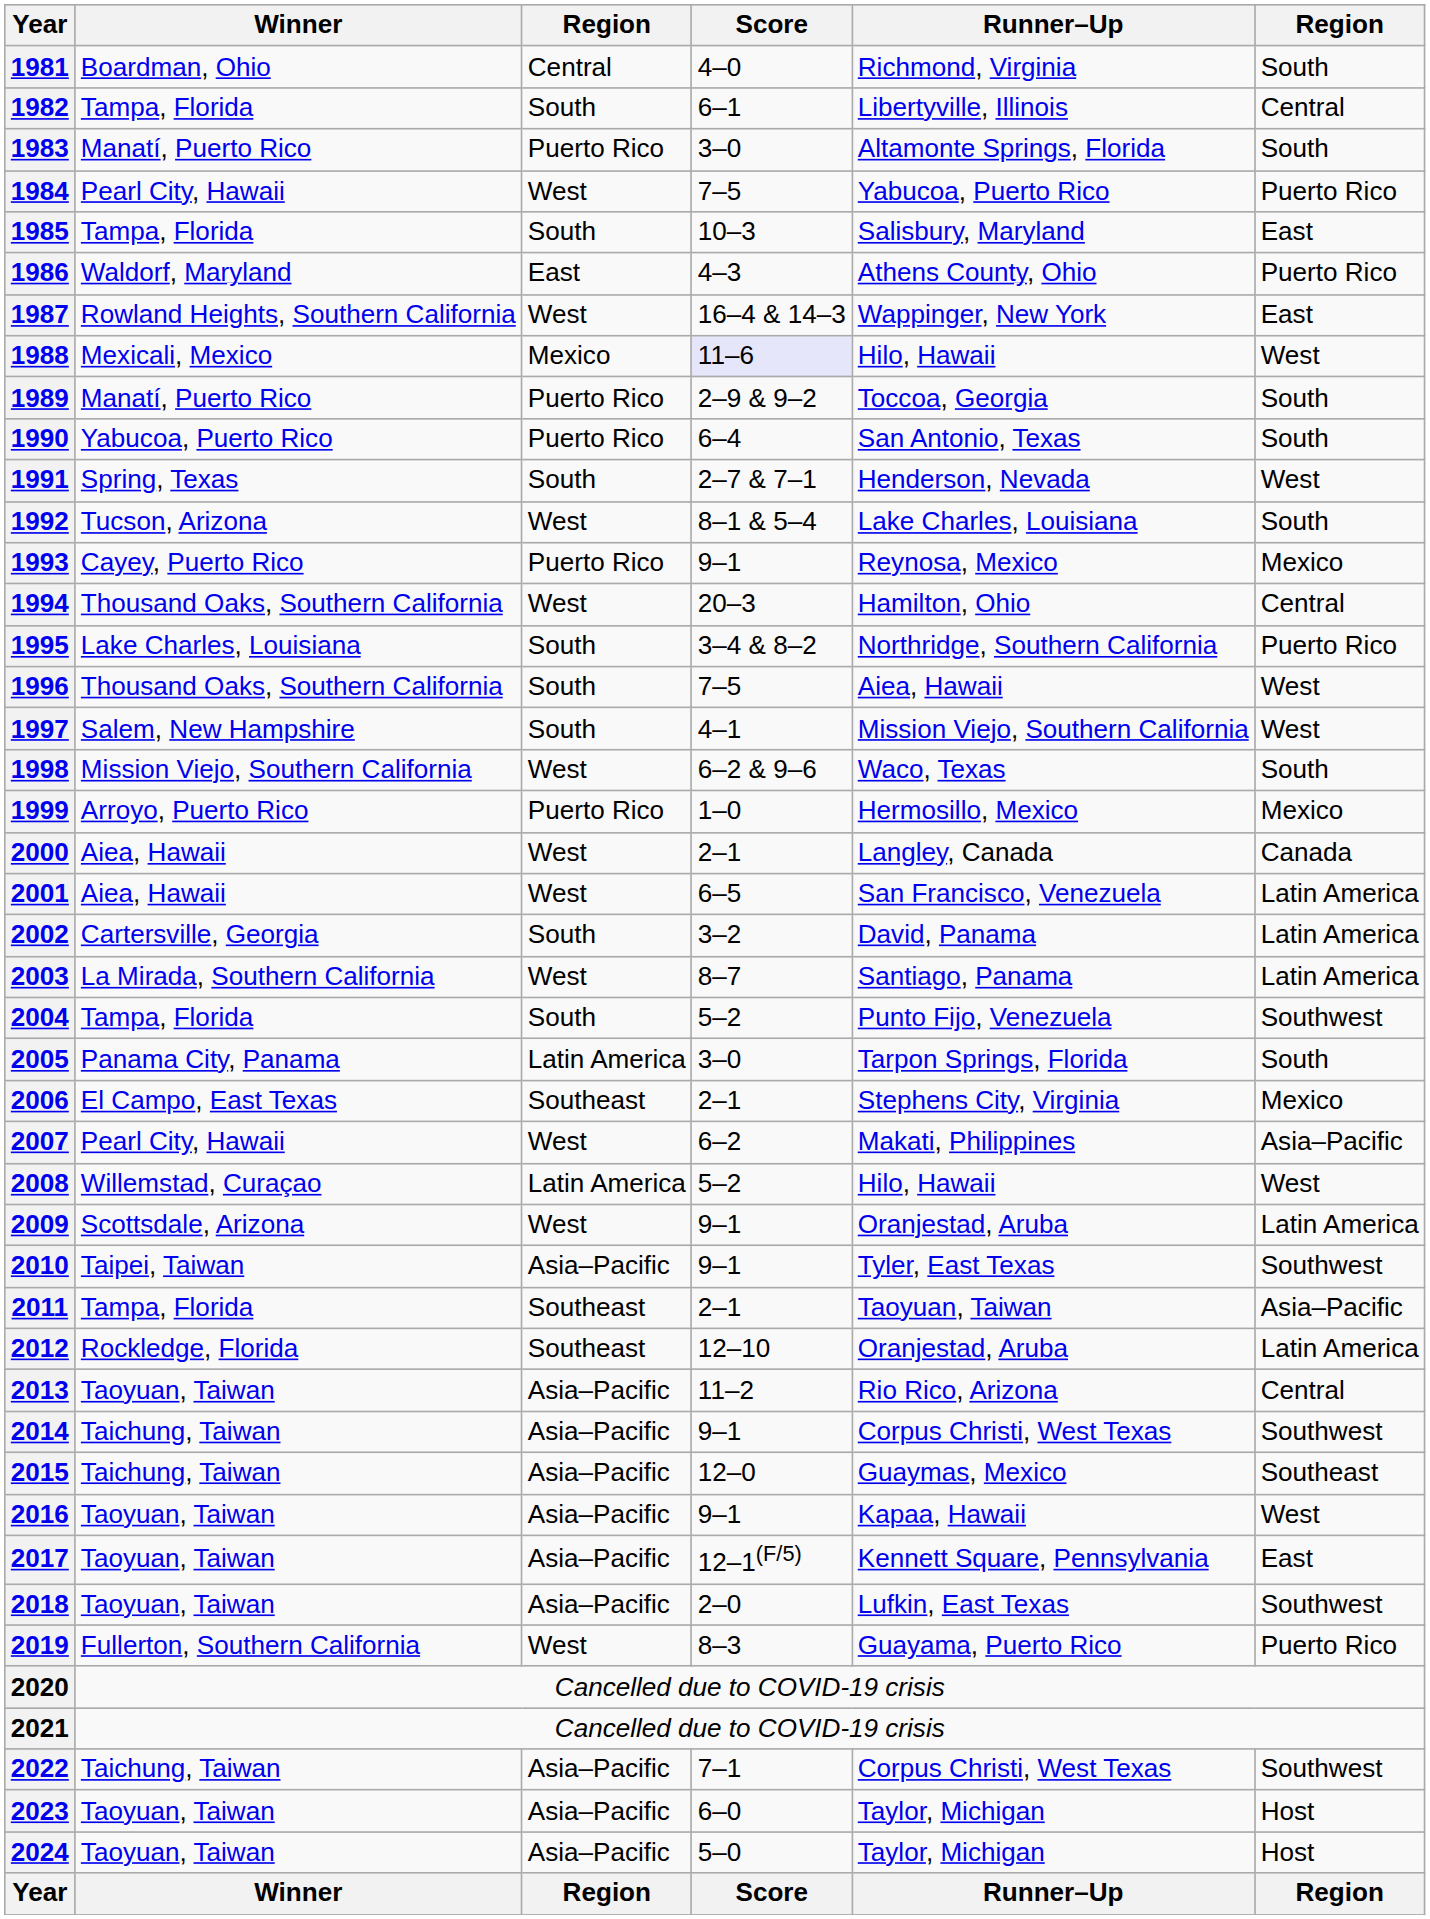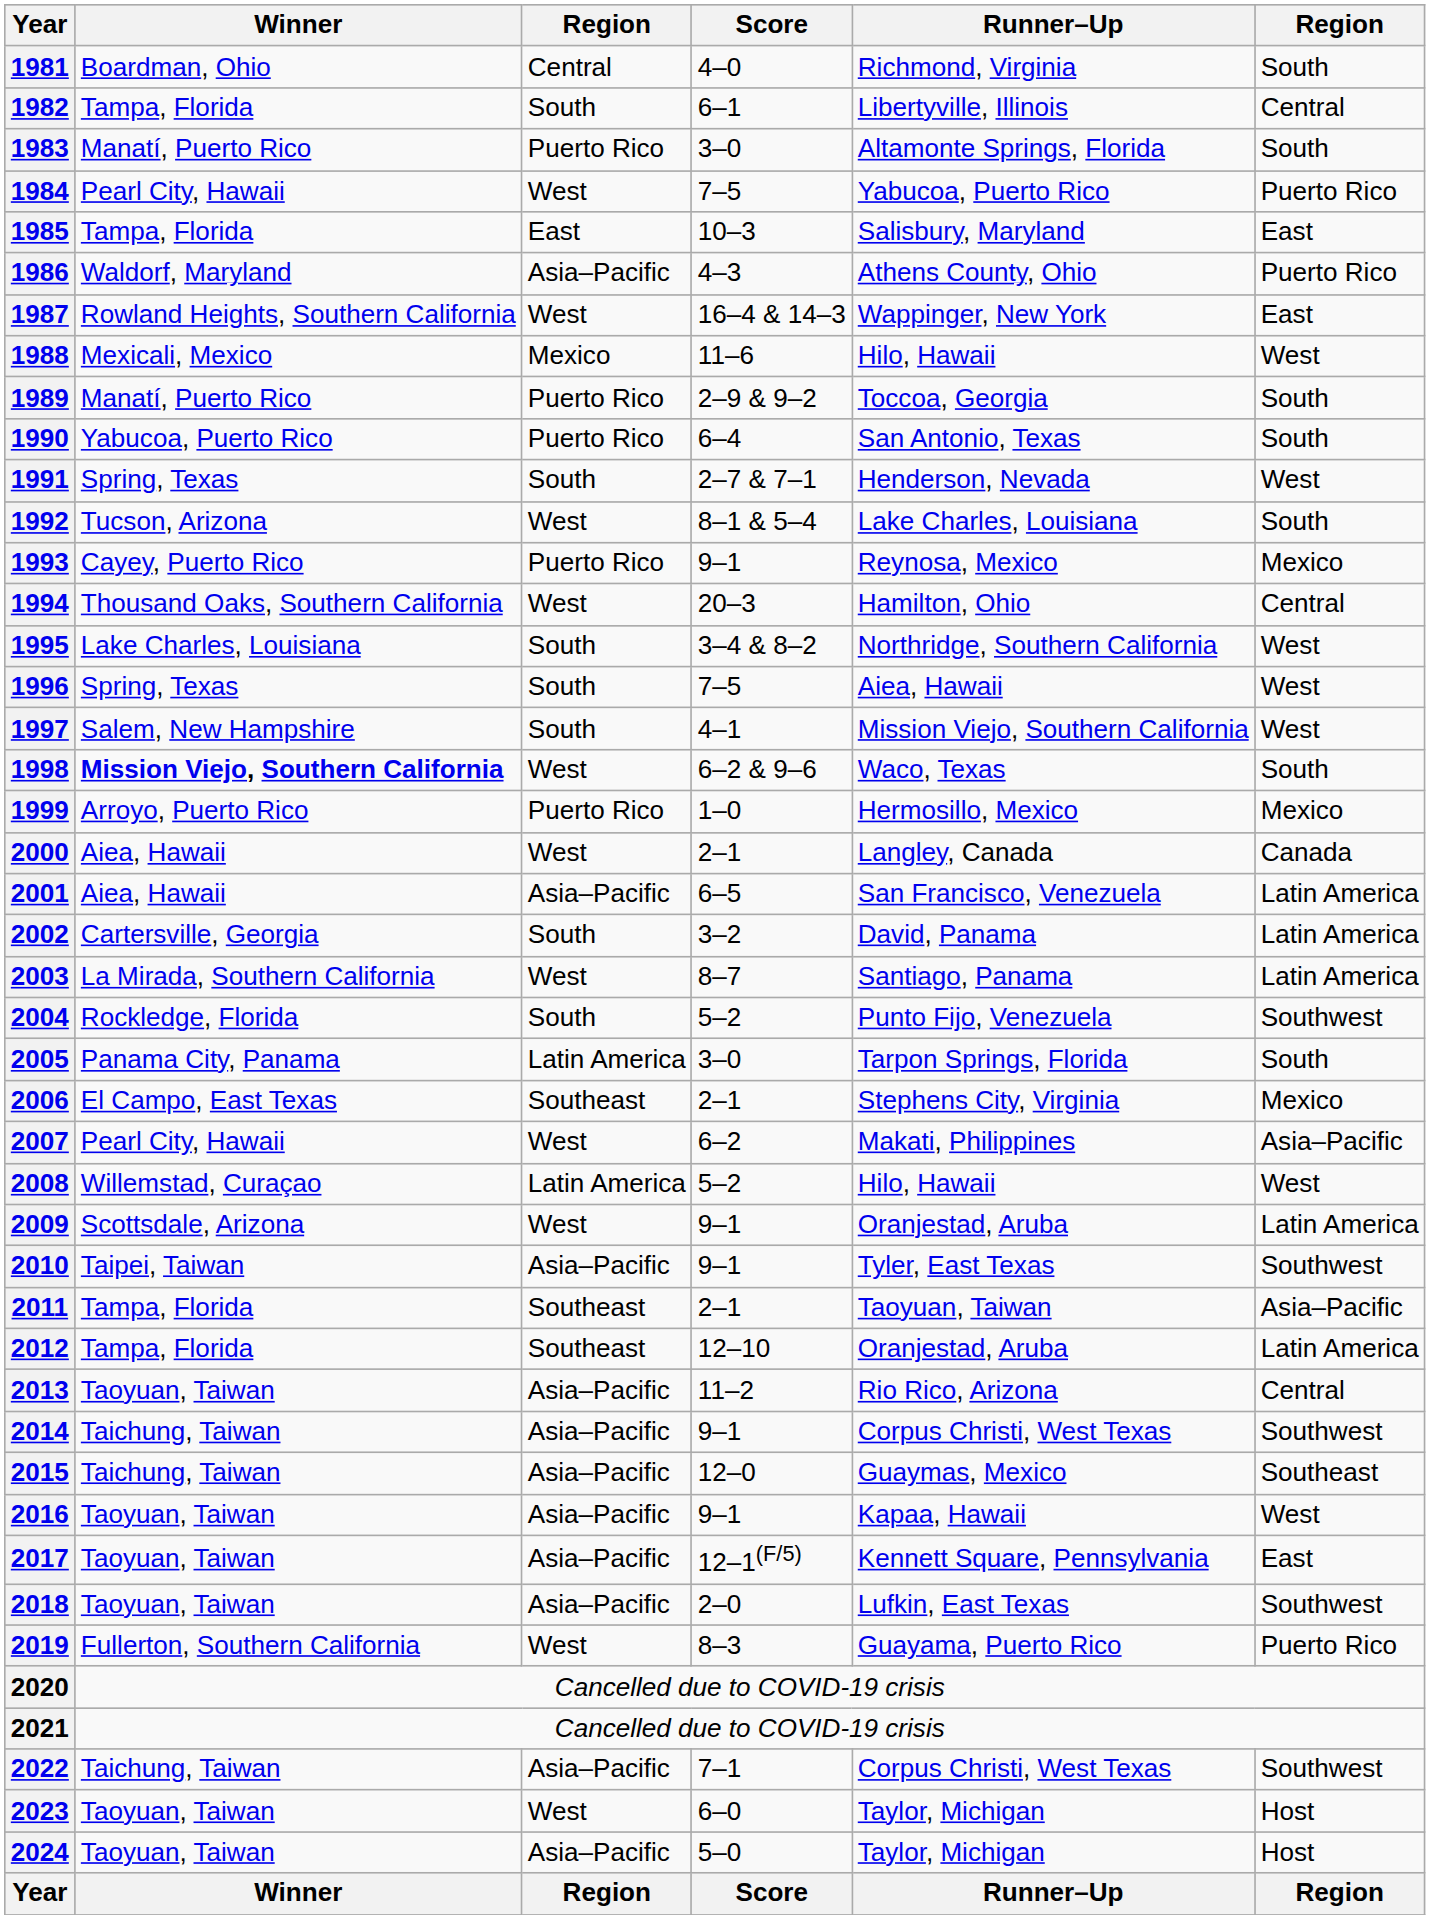 <table class="wikitable sticky-header mw-datatable" style="font-size: 100%; text-align: left;">
 <tr>
 <th scope="col">Year</th>
 <th scope="col">Winner</th>
 <th scope="col">Region</th>
 <th scope="col">Score</th>
 <th scope="col">Runner–Up</th>
 <th scope="col">Region</th>
 </tr>
 <tr>
 <th scope="row"><a href='#'>1981</a></th>
 <td> <a href='#'>Boardman</a>, <a href='#'>Ohio</a></td>
 <td>Central</td>
 <td>4–0</td>
 <td> <a href='#'>Richmond</a>, <a href='#'>Virginia</a></td>
 <td>South</td>
 </tr>
 <tr>
 <th scope="row"><a href='#'>1982</a></th>
 <td> <a href='#'>Tampa</a>, <a href='#'>Florida</a></td>
 <td>South</td>
 <td>6–1</td>
 <td> <a href='#'>Libertyville</a>, <a href='#'>Illinois</a></td>
 <td>Central</td>
 </tr>
 <tr>
 <th scope="row"><a href='#'>1983</a></th>
 <td> <a href='#'>Manatí</a>, <a href='#'>Puerto Rico</a></td>
 <td>Puerto Rico</td>
 <td>3–0</td>
 <td> <a href='#'>Altamonte Springs</a>, <a href='#'>Florida</a></td>
 <td>South</td>
 </tr>
 <tr>
 <th scope="row"><a href='#'>1984</a></th>
 <td> <a href='#'>Pearl City</a>, <a href='#'>Hawaii</a></td>
 <td>West</td>
 <td>7–5</td>
 <td> <a href='#'>Yabucoa</a>, <a href='#'>Puerto Rico</a></td>
 <td>Puerto Rico</td>
 </tr>
 <tr>
 <th scope="row"><a href='#'>1985</a></th>
 <td> <a href='#'>Tampa</a>, <a href='#'>Florida</a></td>
-<td>South</td>
+<td>East</td>
 <td>10–3</td>
 <td> <a href='#'>Salisbury</a>, <a href='#'>Maryland</a></td>
 <td>East</td>
 </tr>
 <tr>
 <th scope="row"><a href='#'>1986</a></th>
 <td> <a href='#'>Waldorf</a>, <a href='#'>Maryland</a></td>
-<td>East</td>
+<td>Asia–Pacific</td>
 <td>4–3</td>
 <td> <a href='#'>Athens County</a>, <a href='#'>Ohio</a></td>
 <td>Puerto Rico</td>
 </tr>
 <tr>
 <th scope="row"><a href='#'>1987</a></th>
 <td> <a href='#'>Rowland Heights</a>, <a href='#'>Southern California</a></td>
 <td>West</td>
 <td>16–4 & 14–3</td>
 <td> <a href='#'>Wappinger</a>, <a href='#'>New York</a></td>
 <td>East</td>
 </tr>
 <tr>
 <th scope="row"><a href='#'>1988</a></th>
 <td> <a href='#'>Mexicali</a>, <a href='#'>Mexico</a></td>
 <td>Mexico</td>
-<td style="background: lavender;">11–6</td>
+<td>11–6</td>
 <td>  <a href='#'>Hilo</a>, <a href='#'>Hawaii</a></td>
 <td>West</td>
 </tr>
 <tr>
 <th scope="row"><a href='#'>1989</a></th>
 <td> <a href='#'>Manatí</a>, <a href='#'>Puerto Rico</a></td>
 <td>Puerto Rico</td>
 <td>2–9 & 9–2</td>
 <td> <a href='#'>Toccoa</a>, <a href='#'>Georgia</a></td>
 <td>South</td>
 </tr>
 <tr>
 <th scope="row"><a href='#'>1990</a></th>
 <td> <a href='#'>Yabucoa</a>, <a href='#'>Puerto Rico</a></td>
 <td>Puerto Rico</td>
 <td>6–4</td>
 <td> <a href='#'>San Antonio</a>, <a href='#'>Texas</a></td>
 <td>South</td>
 </tr>
 <tr>
 <th scope="row"><a href='#'>1991</a></th>
 <td> <a href='#'>Spring</a>, <a href='#'>Texas</a></td>
 <td>South</td>
 <td>2–7 & 7–1</td>
 <td> <a href='#'>Henderson</a>, <a href='#'>Nevada</a></td>
 <td>West</td>
 </tr>
 <tr>
 <th scope="row"><a href='#'>1992</a></th>
 <td> <a href='#'>Tucson</a>, <a href='#'>Arizona</a></td>
 <td>West</td>
 <td>8–1 & 5–4</td>
 <td> <a href='#'>Lake Charles</a>, <a href='#'>Louisiana</a></td>
 <td>South</td>
 </tr>
 <tr>
 <th scope="row"><a href='#'>1993</a></th>
 <td> <a href='#'>Cayey</a>, <a href='#'>Puerto Rico</a></td>
 <td>Puerto Rico</td>
 <td>9–1</td>
 <td> <a href='#'>Reynosa</a>, <a href='#'>Mexico</a></td>
 <td>Mexico</td>
 </tr>
 <tr>
 <th scope="row"><a href='#'>1994</a></th>
 <td> <a href='#'>Thousand Oaks</a>, <a href='#'>Southern California</a></td>
 <td>West</td>
 <td>20–3</td>
 <td> <a href='#'>Hamilton</a>, <a href='#'>Ohio</a></td>
 <td>Central</td>
 </tr>
 <tr>
 <th scope="row"><a href='#'>1995</a></th>
 <td> <a href='#'>Lake Charles</a>, <a href='#'>Louisiana</a></td>
 <td>South</td>
 <td>3–4 & 8–2</td>
 <td> <a href='#'>Northridge</a>, <a href='#'>Southern California</a></td>
-<td>Puerto Rico</td>
+<td>West</td>
 </tr>
 <tr>
 <th scope="row"><a href='#'>1996</a></th>
-<td> <a href='#'>Thousand Oaks</a>, <a href='#'>Southern California</a></td>
+<td> <a href='#'>Spring</a>, <a href='#'>Texas</a></td>
 <td>South</td>
 <td>7–5</td>
 <td> <a href='#'>Aiea</a>, <a href='#'>Hawaii</a></td>
 <td>West</td>
 </tr>
 <tr>
 <th scope="row"><a href='#'>1997</a></th>
 <td> <a href='#'>Salem</a>, <a href='#'>New Hampshire</a></td>
 <td>South</td>
 <td>4–1</td>
 <td> <a href='#'>Mission Viejo</a>, <a href='#'>Southern California</a></td>
 <td>West</td>
 </tr>
 <tr>
 <th scope="row"><a href='#'>1998</a></th>
-<td> <a href='#'>Mission Viejo</a>, <a href='#'>Southern California</a></td>
+<td><strong> <a href='#'>Mission Viejo</a>, <a href='#'>Southern California</a></strong></td>
 <td>West</td>
 <td>6–2 & 9–6</td>
 <td> <a href='#'>Waco</a>, <a href='#'>Texas</a></td>
 <td>South</td>
 </tr>
 <tr>
 <th scope="row"><a href='#'>1999</a></th>
 <td> <a href='#'>Arroyo</a>, <a href='#'>Puerto Rico</a></td>
 <td>Puerto Rico</td>
 <td>1–0</td>
 <td> <a href='#'>Hermosillo</a>, <a href='#'>Mexico</a></td>
 <td>Mexico</td>
 </tr>
 <tr>
 <th scope="row"><a href='#'>2000</a></th>
 <td> <a href='#'>Aiea</a>, <a href='#'>Hawaii</a></td>
 <td>West</td>
 <td>2–1</td>
 <td> <a href='#'>Langley</a>, Canada</td>
 <td>Canada</td>
 </tr>
 <tr>
 <th scope="row"><a href='#'>2001</a></th>
 <td> <a href='#'>Aiea</a>, <a href='#'>Hawaii</a></td>
-<td>West</td>
+<td>Asia–Pacific</td>
 <td>6–5</td>
 <td> <a href='#'>San Francisco</a>, <a href='#'>Venezuela</a></td>
 <td>Latin America</td>
 </tr>
 <tr>
 <th scope="row"><a href='#'>2002</a></th>
 <td> <a href='#'>Cartersville</a>, <a href='#'>Georgia</a></td>
 <td>South</td>
 <td>3–2</td>
 <td> <a href='#'>David</a>, <a href='#'>Panama</a></td>
 <td>Latin America</td>
 </tr>
 <tr>
 <th scope="row"><a href='#'>2003</a></th>
 <td> <a href='#'>La Mirada</a>, <a href='#'>Southern California</a></td>
 <td>West</td>
 <td>8–7</td>
 <td> <a href='#'>Santiago</a>, <a href='#'>Panama</a></td>
 <td>Latin America</td>
 </tr>
 <tr>
 <th scope="row"><a href='#'>2004</a></th>
-<td> <a href='#'>Tampa</a>, <a href='#'>Florida</a></td>
+<td> <a href='#'>Rockledge</a>, <a href='#'>Florida</a></td>
 <td>South</td>
 <td>5–2</td>
 <td> <a href='#'>Punto Fijo</a>, <a href='#'>Venezuela</a></td>
 <td>Southwest</td>
 </tr>
 <tr>
 <th scope="row"><a href='#'>2005</a></th>
 <td> <a href='#'>Panama City</a>, <a href='#'>Panama</a></td>
 <td>Latin America</td>
 <td>3–0</td>
 <td> <a href='#'>Tarpon Springs</a>, <a href='#'>Florida</a></td>
 <td>South</td>
 </tr>
 <tr>
 <th scope="row"><a href='#'>2006</a></th>
 <td> <a href='#'>El Campo</a>, <a href='#'>East Texas</a></td>
 <td>Southeast</td>
 <td>2–1</td>
 <td> <a href='#'>Stephens City</a>, <a href='#'>Virginia</a></td>
 <td>Mexico</td>
 </tr>
 <tr>
 <th scope="row"><a href='#'>2007</a></th>
 <td> <a href='#'>Pearl City</a>, <a href='#'>Hawaii</a></td>
 <td>West</td>
 <td>6–2</td>
 <td> <a href='#'>Makati</a>, <a href='#'>Philippines</a></td>
 <td>Asia–Pacific</td>
 </tr>
 <tr>
 <th scope="row"><a href='#'>2008</a></th>
 <td> <a href='#'>Willemstad</a>, <a href='#'>Curaçao</a></td>
 <td>Latin America</td>
 <td>5–2</td>
 <td> <a href='#'>Hilo</a>, <a href='#'>Hawaii</a></td>
 <td>West</td>
 </tr>
 <tr>
 <th scope="row"><a href='#'>2009</a></th>
 <td> <a href='#'>Scottsdale</a>, <a href='#'>Arizona</a></td>
 <td>West</td>
 <td>9–1</td>
 <td> <a href='#'>Oranjestad</a>, <a href='#'>Aruba</a></td>
 <td>Latin America</td>
 </tr>
 <tr>
 <th scope="row"><a href='#'>2010</a></th>
 <td> <a href='#'>Taipei</a>, <a href='#'>Taiwan</a></td>
 <td>Asia–Pacific</td>
 <td>9–1</td>
 <td> <a href='#'>Tyler</a>, <a href='#'>East Texas</a></td>
 <td>Southwest</td>
 </tr>
 <tr>
 <th scope="row"><a href='#'>2011</a></th>
 <td> <a href='#'>Tampa</a>, <a href='#'>Florida</a></td>
 <td>Southeast</td>
 <td>2–1</td>
 <td> <a href='#'>Taoyuan</a>, <a href='#'>Taiwan</a></td>
 <td>Asia–Pacific</td>
 </tr>
 <tr>
 <th scope="row"><a href='#'>2012</a></th>
-<td> <a href='#'>Rockledge</a>, <a href='#'>Florida</a></td>
+<td> <a href='#'>Tampa</a>, <a href='#'>Florida</a></td>
 <td>Southeast</td>
 <td>12–10</td>
 <td> <a href='#'>Oranjestad</a>, <a href='#'>Aruba</a></td>
 <td>Latin America</td>
 </tr>
 <tr>
 <th scope="row"><a href='#'>2013</a></th>
 <td> <a href='#'>Taoyuan</a>, <a href='#'>Taiwan</a></td>
 <td>Asia–Pacific</td>
 <td>11–2</td>
 <td> <a href='#'>Rio Rico</a>, <a href='#'>Arizona</a></td>
 <td>Central</td>
 </tr>
 <tr>
 <th scope="row"><a href='#'>2014</a></th>
 <td> <a href='#'>Taichung</a>, <a href='#'>Taiwan</a></td>
 <td>Asia–Pacific</td>
 <td>9–1</td>
 <td> <a href='#'>Corpus Christi</a>, <a href='#'>West Texas</a></td>
 <td>Southwest</td>
 </tr>
 <tr>
 <th scope="row"><a href='#'>2015</a></th>
 <td> <a href='#'>Taichung</a>, <a href='#'>Taiwan</a></td>
 <td>Asia–Pacific</td>
 <td>12–0</td>
 <td> <a href='#'>Guaymas</a>, <a href='#'>Mexico</a></td>
 <td>Southeast</td>
 </tr>
 <tr>
 <th scope="row"><a href='#'>2016</a></th>
 <td> <a href='#'>Taoyuan</a>, <a href='#'>Taiwan</a></td>
 <td>Asia–Pacific</td>
 <td>9–1</td>
 <td> <a href='#'>Kapaa</a>, <a href='#'>Hawaii</a></td>
 <td>West</td>
 </tr>
 <tr>
 <th scope="row"><a href='#'>2017</a></th>
 <td> <a href='#'>Taoyuan</a>, <a href='#'>Taiwan</a></td>
 <td>Asia–Pacific</td>
 <td>12–1<sup>(F/5)</sup></td>
 <td> <a href='#'>Kennett Square</a>, <a href='#'>Pennsylvania</a></td>
 <td>East</td>
 </tr>
 <tr>
 <th scope="row"><a href='#'>2018</a></th>
 <td> <a href='#'>Taoyuan</a>, <a href='#'>Taiwan</a></td>
 <td>Asia–Pacific</td>
 <td>2–0</td>
 <td> <a href='#'>Lufkin</a>, <a href='#'>East Texas</a></td>
 <td>Southwest</td>
 </tr>
 <tr>
 <th scope="row"><a href='#'>2019</a></th>
 <td> <a href='#'>Fullerton</a>, <a href='#'>Southern California</a></td>
 <td>West</td>
 <td>8–3</td>
 <td> <a href='#'>Guayama</a>, <a href='#'>Puerto Rico</a></td>
 <td>Puerto Rico</td>
 </tr>
 <tr>
 <th scope="row">2020</th>
 <td colspan=5 style="text-align:center;"><em>Cancelled due to COVID-19 crisis</em></td>
 </tr>
 <tr>
 <th scope="row">2021</th>
 <td colspan="5" style="text-align:center;"><em>Cancelled due to COVID-19 crisis</em></td>
 </tr>
 <tr>
 <th scope="row"><a href='#'>2022</a></th>
 <td> <a href='#'>Taichung</a>, <a href='#'>Taiwan</a></td>
 <td>Asia–Pacific</td>
 <td>7–1</td>
 <td> <a href='#'>Corpus Christi</a>, <a href='#'>West Texas</a></td>
 <td>Southwest</td>
 </tr>
 <tr>
 <th scope="row"><a href='#'>2023</a></th>
 <td> <a href='#'>Taoyuan</a>, <a href='#'>Taiwan</a></td>
-<td>Asia–Pacific</td>
+<td>West</td>
 <td>6–0</td>
 <td> <a href='#'>Taylor</a>, <a href='#'>Michigan</a></td>
 <td>Host</td>
 </tr>
 <tr>
 <th scope="row"><a href='#'>2024</a></th>
 <td> <a href='#'>Taoyuan</a>, <a href='#'>Taiwan</a></td>
 <td>Asia–Pacific</td>
 <td>5–0</td>
 <td> <a href='#'>Taylor</a>, <a href='#'>Michigan</a></td>
 <td>Host</td>
 </tr>
 <tr>
 <th>Year</th>
 <th>Winner</th>
 <th>Region</th>
 <th>Score</th>
 <th>Runner–Up</th>
 <th>Region</th>
 </tr>
 <tr>
 </tr>
 </table>
